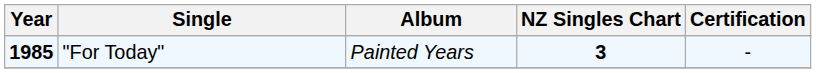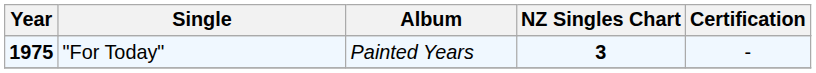 <table class="wikitable"|width=100%>
 <tr>
 <th>Year</th>
 <th width="225">Single</th>
 <th width="130">Album</th>
 <th>NZ Singles Chart</th>
 <th width="50">Certification</th>
 </tr>
 <tr>
 </tr>
 <tr bgcolor="#F0F8FF">
-<td align="left" valign="top"><strong>1985</strong></td>
+<td align="left" valign="top"><strong>1975</strong></td>
 <td align="left" valign="top">"For Today"</td>
 <td align="left" valign="top"><em>Painted Years</em></td>
 <td align="center" valign="top"><strong>3</strong></td>
 <td align="center" valign="top">-</td>
 </tr>
 <tr>
 </tr>
 </table>
